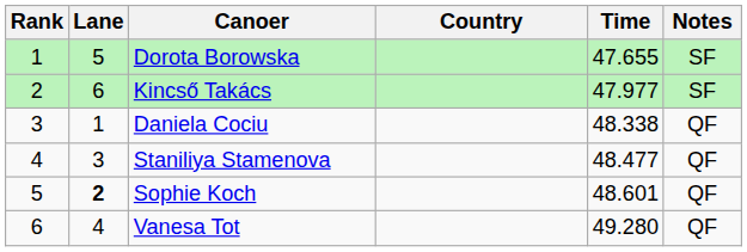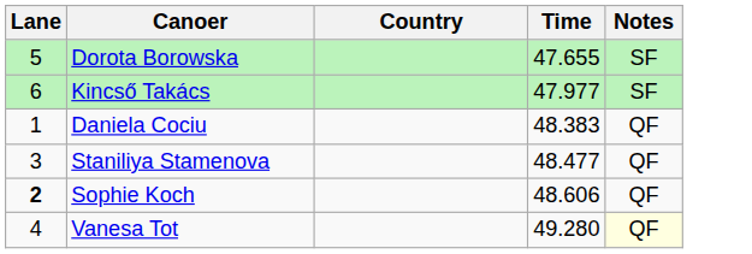 <table class="wikitable" style="text-align:center;">
 <tr>
-<th width=30>Rank</th>
 <th width=30>Lane</th>
 <th width=175>Canoer</th>
 <th width=150>Country</th>
 <th width=30>Time</th>
 <th width=50>Notes</th>
 </tr>
 <tr bgcolor=bbf3bb>
-<td>1</td>
 <td>5</td>
 <td align=left><a href='#'>Dorota Borowska</a></td>
 <td align=left></td>
 <td>47.655</td>
 <td>SF</td>
 </tr>
 <tr bgcolor=bbf3bb>
-<td>2</td>
 <td>6</td>
 <td align=left><a href='#'>Kincső Takács</a></td>
 <td align=left></td>
 <td>47.977</td>
 <td>SF</td>
 </tr>
 <tr>
-<td>3</td>
 <td>1</td>
 <td align=left><a href='#'>Daniela Cociu</a></td>
 <td align=left></td>
-<td>48.338</td>
+<td>48.383</td>
 <td>QF</td>
 </tr>
 <tr>
-<td>4</td>
 <td>3</td>
 <td align=left><a href='#'>Staniliya Stamenova</a></td>
 <td align=left></td>
 <td>48.477</td>
 <td>QF</td>
 </tr>
 <tr>
-<td>5</td>
 <td><strong>2</strong></td>
 <td align=left><a href='#'>Sophie Koch</a></td>
 <td align=left></td>
-<td>48.601</td>
+<td>48.606</td>
 <td>QF</td>
 </tr>
 <tr>
-<td>6</td>
 <td>4</td>
 <td align=left><a href='#'>Vanesa Tot</a></td>
 <td align=left></td>
 <td>49.280</td>
-<td>QF</td>
+<td style="background: lightyellow;">QF</td>
 </tr>
 </table>
